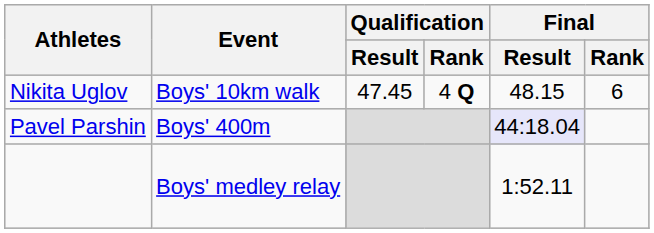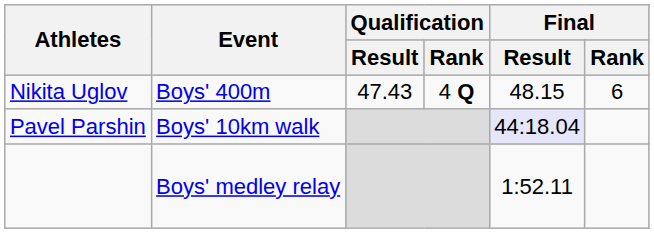 <table class="wikitable" border="1" style="font-size:90%">
 <tr>
 <th rowspan=2>Athletes</th>
 <th rowspan=2>Event</th>
 <th colspan=2>Qualification</th>
 <th colspan=2>Final</th>
 </tr>
 <tr>
 <th>Result</th>
 <th>Rank</th>
 <th>Result</th>
 <th>Rank</th>
 </tr>
 <tr>
 <td><a href='#'>Nikita Uglov</a></td>
-<td><a href='#'>Boys' 10km walk</a></td>
-<td align=center>47.45</td>
+<td><a href='#'>Boys' 400m</a></td>
+<td align=center>47.43</td>
 <td align=center>4 <strong>Q</strong></td>
 <td align=center>48.15</td>
 <td align=center>6</td>
 </tr>
 <tr>
 <td><a href='#'>Pavel Parshin</a></td>
-<td><a href='#'>Boys' 400m</a></td>
+<td><a href='#'>Boys' 10km walk</a></td>
 <td colspan=2 bgcolor=#DCDCDC></td>
 <td align=center style="background: lavender;">44:18.04</td>
 <td align=center></td>
 </tr>
 <tr>
 <td><br><br><br></td>
 <td><a href='#'>Boys' medley relay</a></td>
 <td colspan=2 bgcolor=#DCDCDC></td>
 <td align=center>1:52.11</td>
 <td align=center></td>
 </tr>
 </table>
